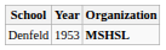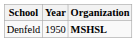 <table class="wikitable">
 <tr>
 <th>School</th>
 <th>Year</th>
 <th>Organization</th>
 </tr>
 <tr>
 <td>Denfeld</td>
-<td>1953</td>
+<td>1950</td>
 <td><strong>MSHSL</strong></td>
 </tr>
 </table>
